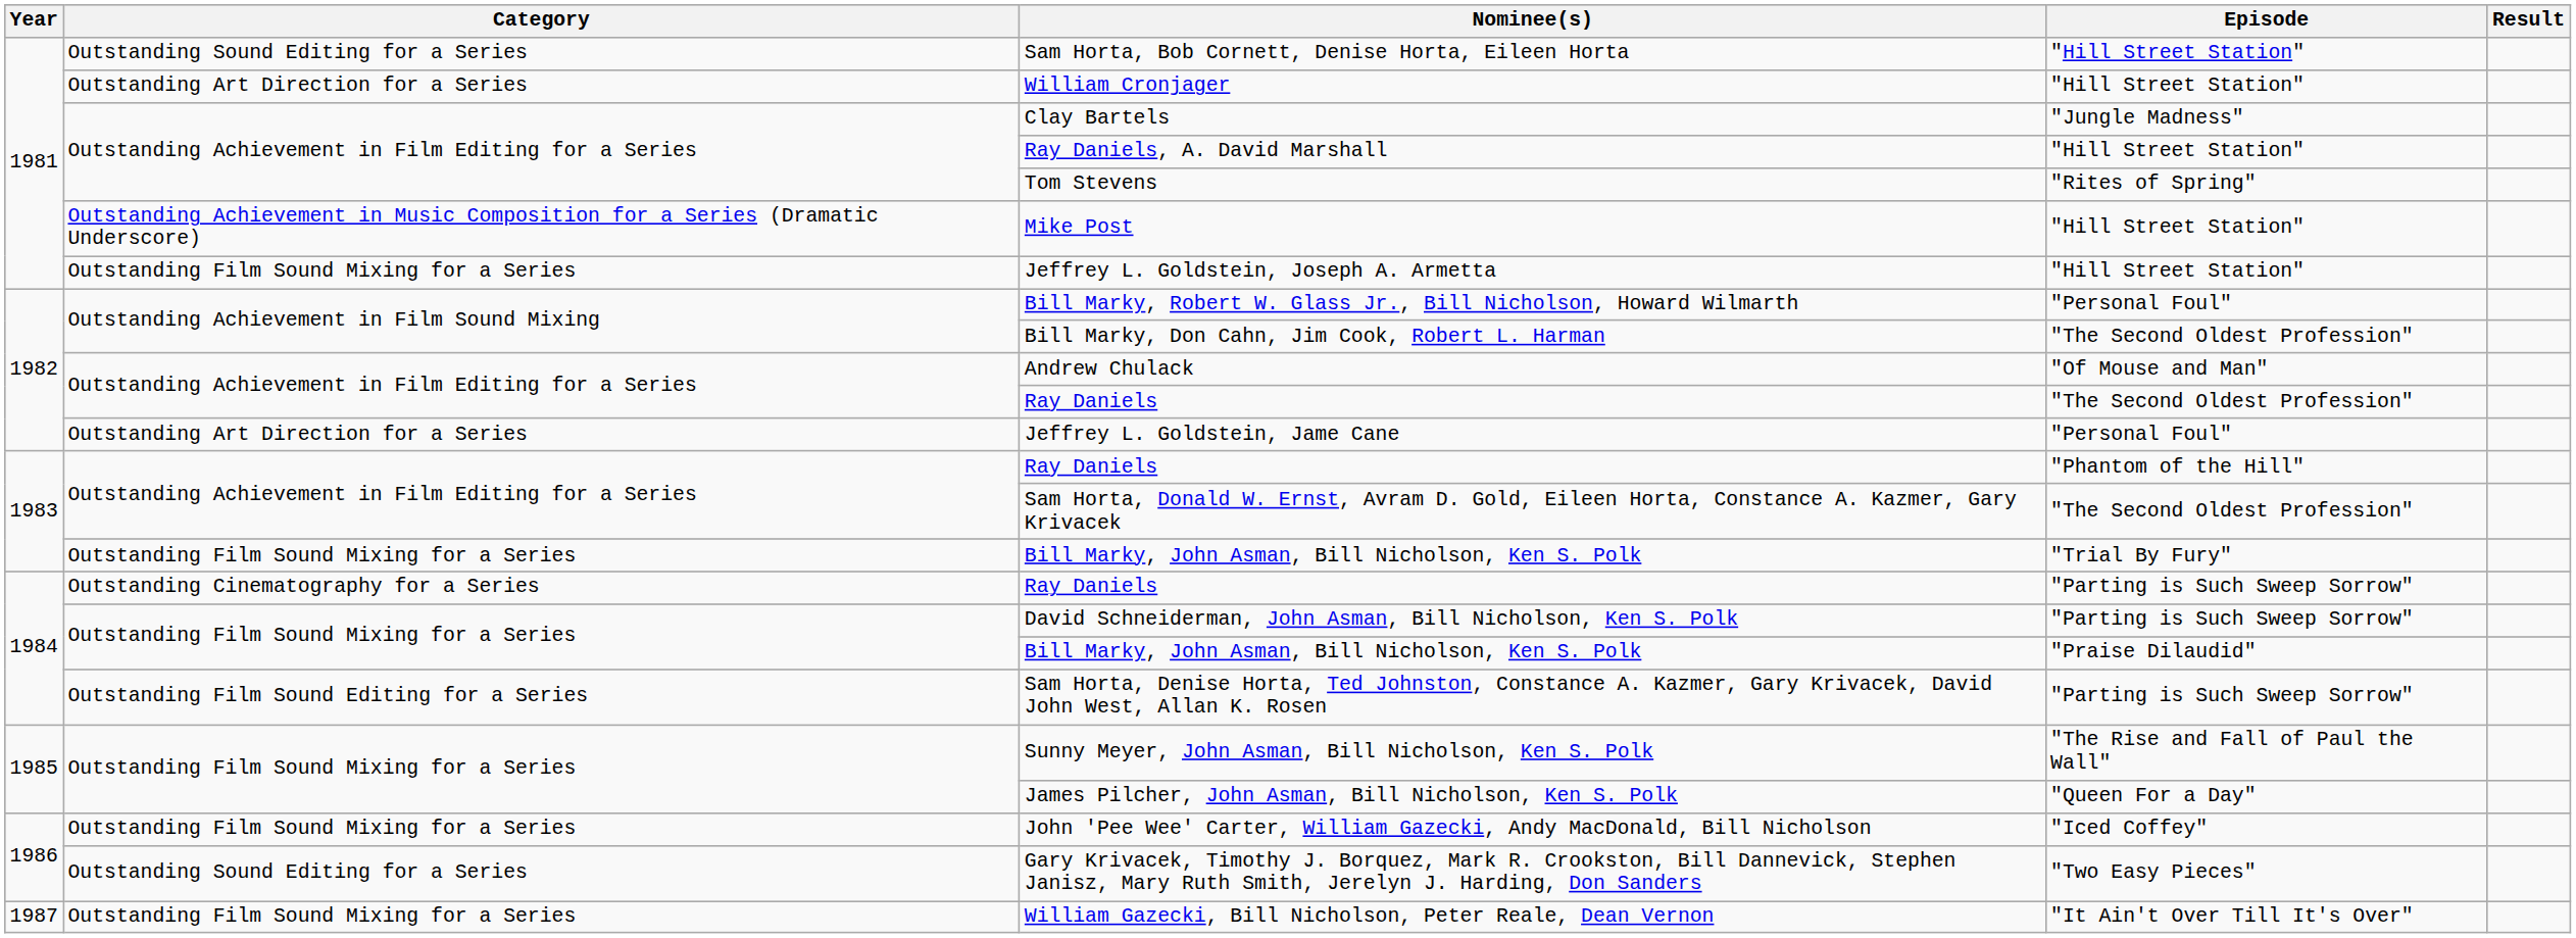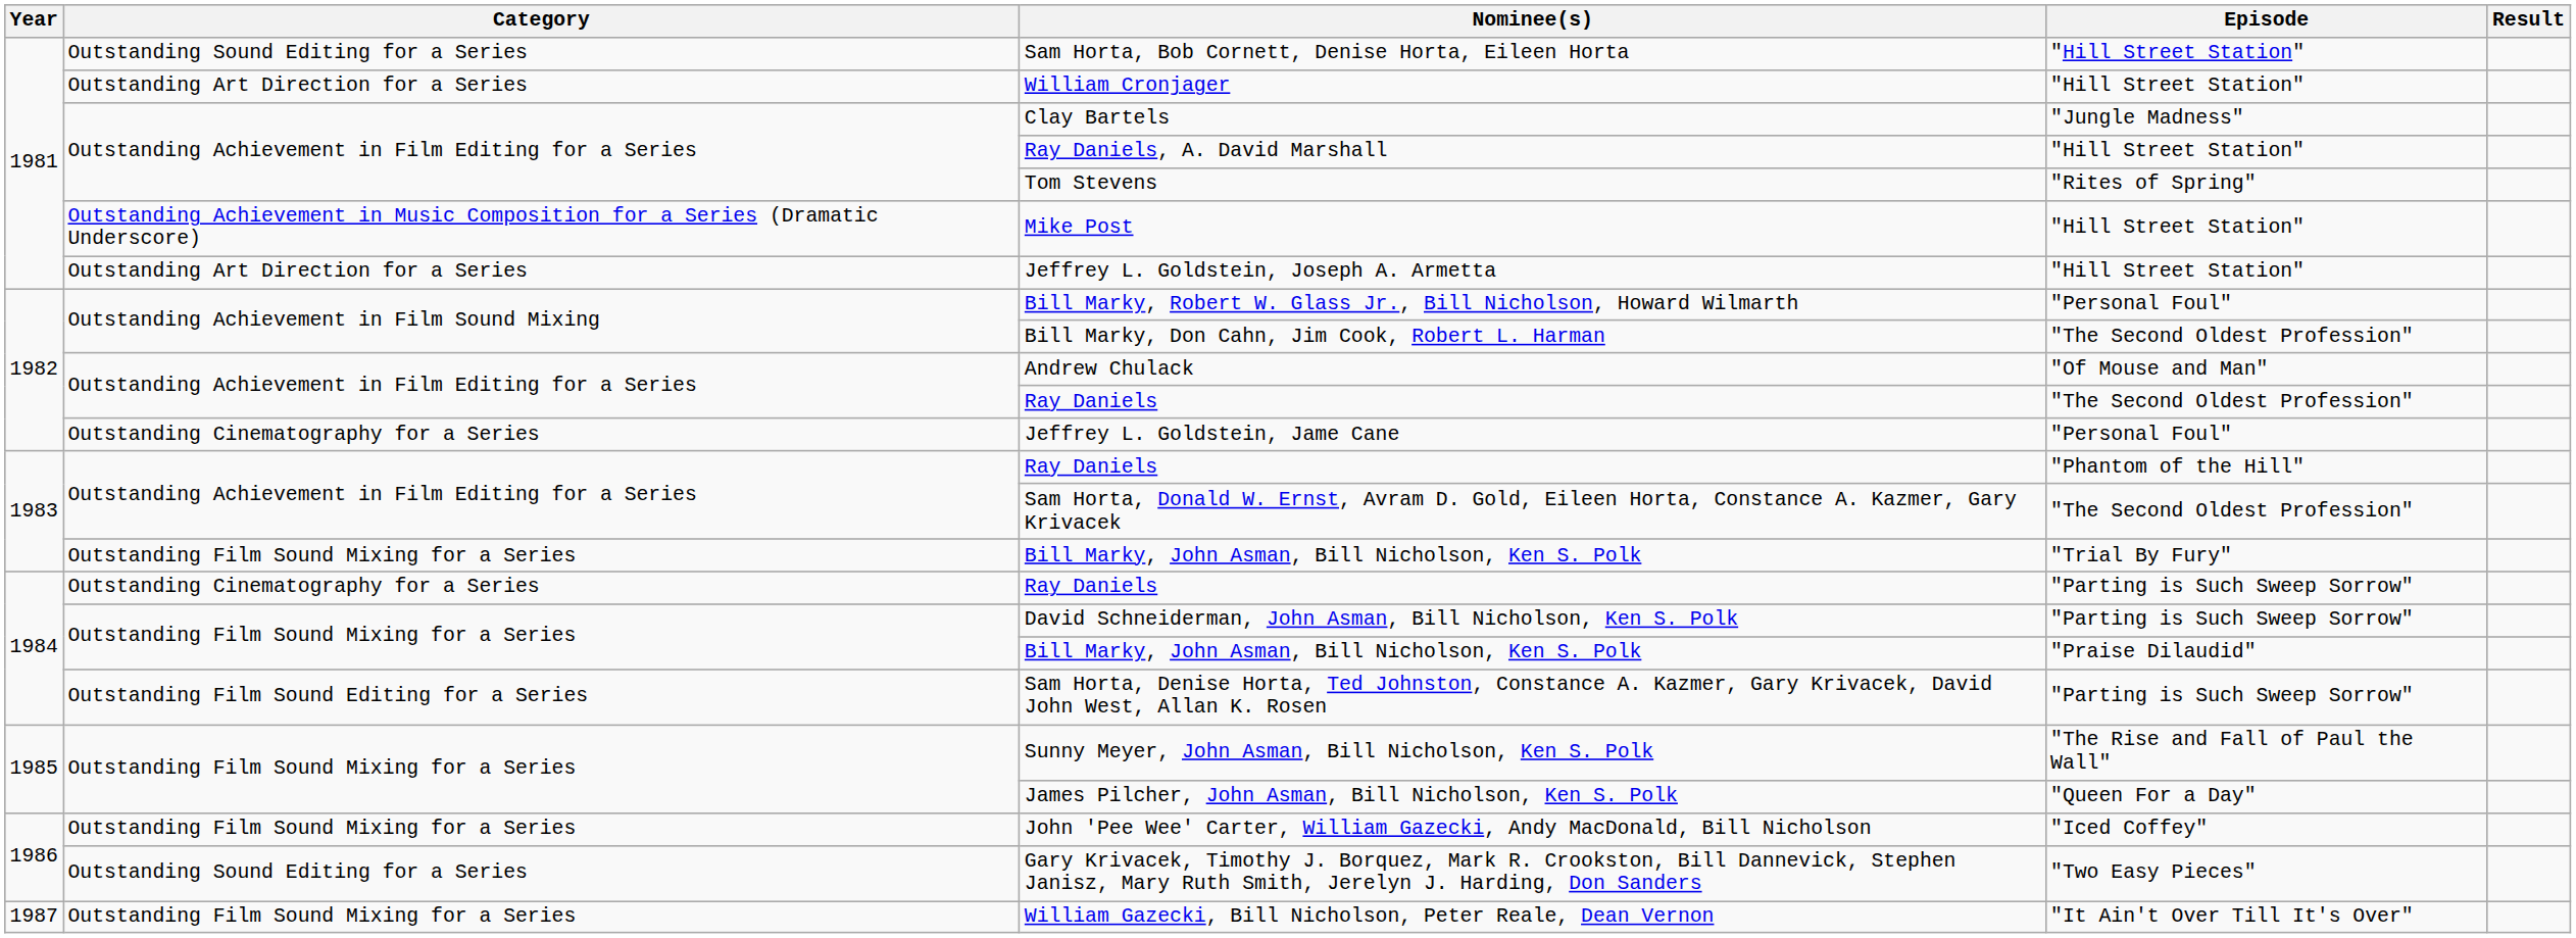 <table class="wikitable sortable" style="font-size: 95%">
 <tr>
 <th>Year</th>
 <th>Category</th>
 <th style="width:40%;">Nominee(s)</th>
 <th>Episode</th>
 <th>Result</th>
 </tr>
 <tr>
 <td rowspan=7>1981</td>
 <td>Outstanding Sound Editing for a Series</td>
 <td>Sam Horta, Bob Cornett, Denise Horta, Eileen Horta</td>
 <td>"<a href='#'>Hill Street Station</a>"</td>
 <td></td>
 </tr>
 <tr>
 <td>Outstanding Art Direction for a Series</td>
 <td><a href='#'>William Cronjager</a></td>
 <td>"Hill Street Station"</td>
 <td></td>
 </tr>
 <tr>
 <td rowspan=3>Outstanding Achievement in Film Editing for a Series</td>
 <td>Clay Bartels</td>
 <td>"Jungle Madness"</td>
 <td></td>
 </tr>
 <tr>
 <td><a href='#'>Ray Daniels</a>, A. David Marshall</td>
 <td>"Hill Street Station"</td>
 <td></td>
 </tr>
 <tr>
 <td>Tom Stevens</td>
 <td>"Rites of Spring"</td>
 <td></td>
 </tr>
 <tr>
 <td><a href='#'>Outstanding Achievement in Music Composition for a Series</a> (Dramatic Underscore)</td>
 <td><a href='#'>Mike Post</a></td>
 <td>"Hill Street Station"</td>
 <td></td>
 </tr>
 <tr>
-<td>Outstanding Film Sound Mixing for a Series</td>
+<td>Outstanding Art Direction for a Series</td>
 <td>Jeffrey L. Goldstein, Joseph A. Armetta</td>
 <td>"Hill Street Station"</td>
 <td></td>
 </tr>
 <tr>
 <td rowspan=5>1982</td>
 <td rowspan=2>Outstanding Achievement in Film Sound Mixing</td>
 <td><a href='#'>Bill Marky</a>, <a href='#'>Robert W. Glass Jr.</a>, <a href='#'>Bill Nicholson</a>, Howard Wilmarth</td>
 <td>"Personal Foul"</td>
 <td></td>
 </tr>
 <tr>
 <td>Bill Marky, Don Cahn, Jim Cook, <a href='#'>Robert L. Harman</a></td>
 <td>"The Second Oldest Profession"</td>
 <td></td>
 </tr>
 <tr>
 <td rowspan=2>Outstanding Achievement in Film Editing for a Series</td>
 <td>Andrew Chulack</td>
 <td>"Of Mouse and Man"</td>
 <td></td>
 </tr>
 <tr>
 <td><a href='#'>Ray Daniels</a></td>
 <td>"The Second Oldest Profession"</td>
 <td></td>
 </tr>
 <tr>
-<td>Outstanding Art Direction for a Series</td>
+<td>Outstanding Cinematography for a Series</td>
 <td>Jeffrey L. Goldstein, Jame Cane</td>
 <td>"Personal Foul"</td>
 <td></td>
 </tr>
 <tr>
 <td rowspan=3>1983</td>
 <td rowspan=2>Outstanding Achievement in Film Editing for a Series</td>
 <td><a href='#'>Ray Daniels</a></td>
 <td>"Phantom of the Hill"</td>
 <td></td>
 </tr>
 <tr>
 <td>Sam Horta, <a href='#'>Donald W. Ernst</a>, Avram D. Gold, Eileen Horta, Constance A. Kazmer, Gary Krivacek</td>
 <td>"The Second Oldest Profession"</td>
 <td></td>
 </tr>
 <tr>
 <td>Outstanding Film Sound Mixing for a Series</td>
 <td><a href='#'>Bill Marky</a>, <a href='#'>John Asman</a>, Bill Nicholson, <a href='#'>Ken S. Polk</a></td>
 <td>"Trial By Fury"</td>
 <td></td>
 </tr>
 <tr>
 <td rowspan=4>1984</td>
 <td>Outstanding Cinematography for a Series</td>
 <td><a href='#'>Ray Daniels</a></td>
 <td>"Parting is Such Sweep Sorrow"</td>
 <td></td>
 </tr>
 <tr>
 <td rowspan=2>Outstanding Film Sound Mixing for a Series</td>
 <td>David Schneiderman, <a href='#'>John Asman</a>, Bill Nicholson, <a href='#'>Ken S. Polk</a></td>
 <td>"Parting is Such Sweep Sorrow"</td>
 <td></td>
 </tr>
 <tr>
 <td><a href='#'>Bill Marky</a>, <a href='#'>John Asman</a>, Bill Nicholson, <a href='#'>Ken S. Polk</a></td>
 <td>"Praise Dilaudid"</td>
 <td></td>
 </tr>
 <tr>
 <td>Outstanding Film Sound Editing for a Series</td>
 <td>Sam Horta, Denise Horta, <a href='#'>Ted Johnston</a>, Constance A. Kazmer, Gary Krivacek, David John West, Allan K. Rosen</td>
 <td>"Parting is Such Sweep Sorrow"</td>
 <td></td>
 </tr>
 <tr>
 <td rowspan=2>1985</td>
 <td rowspan=2>Outstanding Film Sound Mixing for a Series</td>
 <td>Sunny Meyer, <a href='#'>John Asman</a>, Bill Nicholson, <a href='#'>Ken S. Polk</a></td>
 <td>"The Rise and Fall of Paul the Wall"</td>
 <td></td>
 </tr>
 <tr>
 <td>James Pilcher, <a href='#'>John Asman</a>, Bill Nicholson, <a href='#'>Ken S. Polk</a></td>
 <td>"Queen For a Day"</td>
 <td></td>
 </tr>
 <tr>
 <td rowspan=2>1986</td>
 <td>Outstanding Film Sound Mixing for a Series</td>
 <td>John 'Pee Wee' Carter, <a href='#'>William Gazecki</a>, Andy MacDonald, Bill Nicholson</td>
 <td>"Iced Coffey"</td>
 <td></td>
 </tr>
 <tr>
 <td>Outstanding Sound Editing for a Series</td>
 <td>Gary Krivacek, Timothy J. Borquez, Mark R. Crookston, Bill Dannevick, Stephen Janisz, Mary Ruth Smith, Jerelyn J. Harding, <a href='#'>Don Sanders</a></td>
 <td>"Two Easy Pieces"</td>
 <td></td>
 </tr>
 <tr>
 <td>1987</td>
 <td>Outstanding Film Sound Mixing for a Series</td>
 <td><a href='#'>William Gazecki</a>, Bill Nicholson, Peter Reale, <a href='#'>Dean Vernon</a></td>
 <td>"It Ain't Over Till It's Over"</td>
 <td></td>
 </tr>
 </table>
